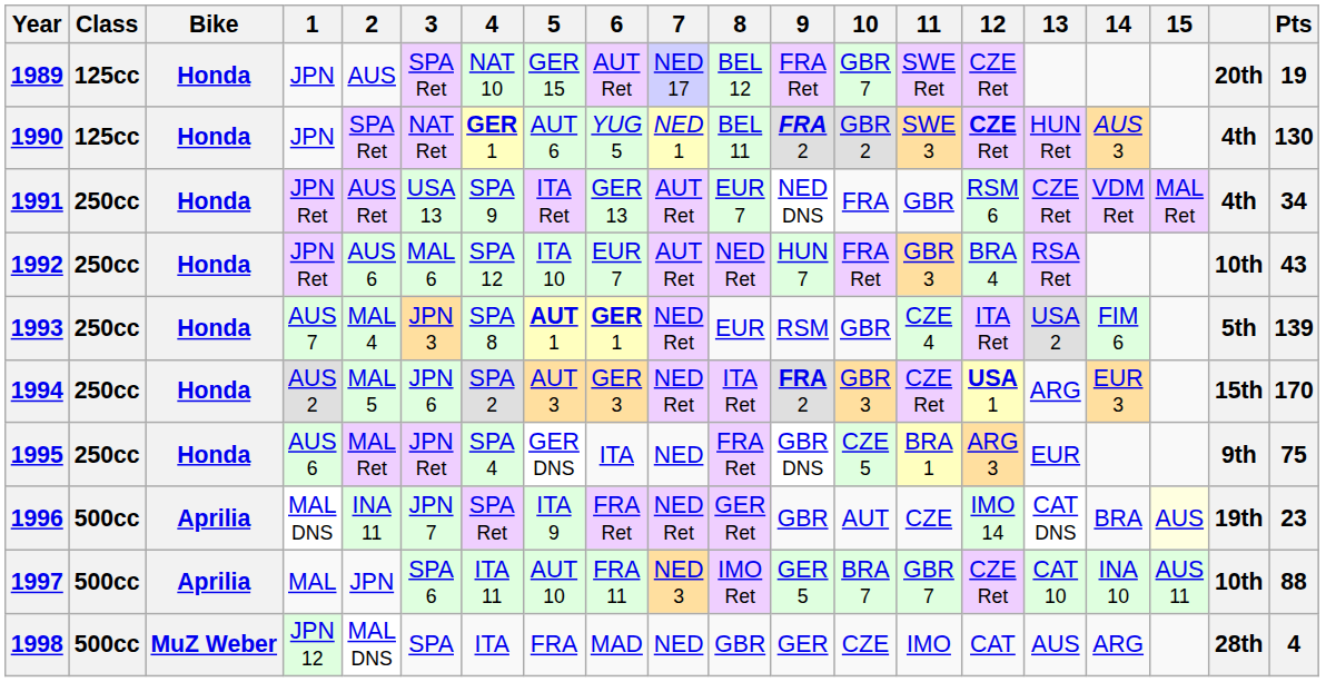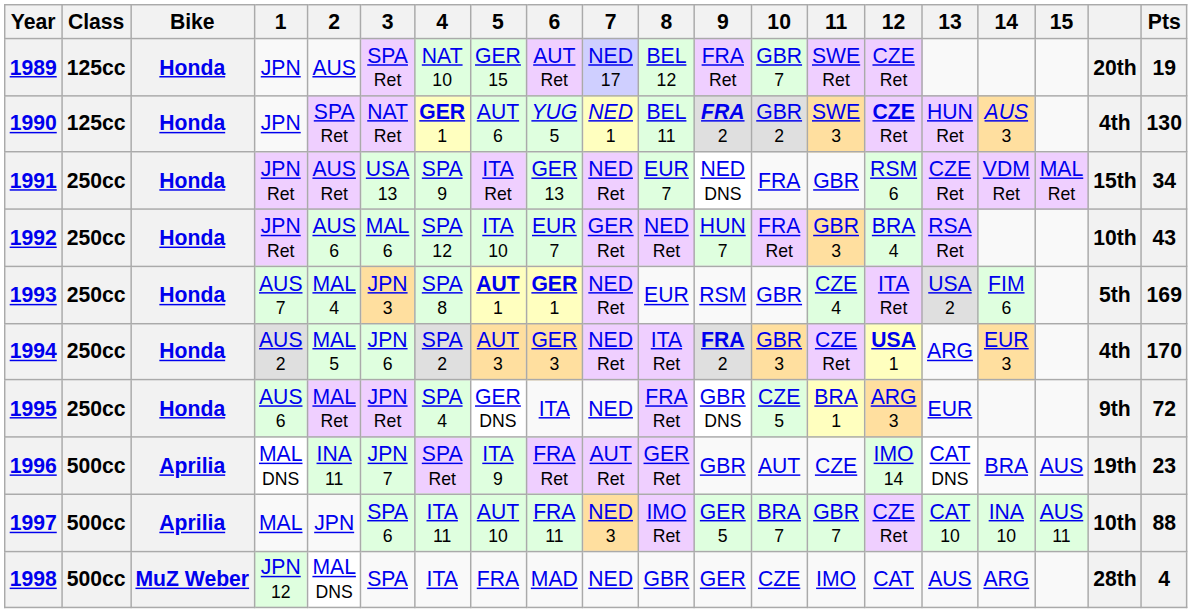 <table class="wikitable" style="text-align:center; font-size:90%">
 <tr>
 <th>Year</th>
 <th>Class</th>
 <th>Bike</th>
 <th>1</th>
 <th>2</th>
 <th>3</th>
 <th>4</th>
 <th>5</th>
 <th>6</th>
 <th>7</th>
 <th>8</th>
 <th>9</th>
 <th>10</th>
 <th>11</th>
 <th>12</th>
 <th>13</th>
 <th>14</th>
 <th>15</th>
 <th></th>
 <th>Pts</th>
 </tr>
 <tr>
 <th><a href='#'>1989</a></th>
 <th>125cc</th>
 <th><a href='#'>Honda</a></th>
 <td><a href='#'>JPN</a></td>
 <td><a href='#'>AUS</a></td>
 <td style="background:#EFCFFF;"><a href='#'>SPA</a><br><small>Ret</small></td>
 <td style="background:#DFFFDF;"><a href='#'>NAT</a><br><small>10</small></td>
 <td style="background:#DFFFDF;"><a href='#'>GER</a><br><small>15</small></td>
 <td style="background:#EFCFFF;"><a href='#'>AUT</a><br><small>Ret</small></td>
 <td style="background:#CFCFFF;"><a href='#'>NED</a><br><small>17</small></td>
 <td style="background:#DFFFDF;"><a href='#'>BEL</a><br><small>12</small></td>
 <td style="background:#EFCFFF;"><a href='#'>FRA</a><br><small>Ret</small></td>
 <td style="background:#DFFFDF;"><a href='#'>GBR</a><br><small>7</small></td>
 <td style="background:#EFCFFF;"><a href='#'>SWE</a><br><small>Ret</small></td>
 <td style="background:#EFCFFF;"><a href='#'>CZE</a><br><small>Ret</small></td>
 <td></td>
 <td></td>
 <td></td>
 <th>20th</th>
 <th>19</th>
 </tr>
 <tr>
 <th><a href='#'>1990</a></th>
 <th>125cc</th>
 <th><a href='#'>Honda</a></th>
 <td><a href='#'>JPN</a></td>
 <td style="background:#EFCFFF;"><a href='#'>SPA</a><br><small>Ret</small></td>
 <td style="background:#EFCFFF;"><a href='#'>NAT</a><br><small>Ret</small></td>
 <td style="background:#FFFFBF;"><strong><a href='#'>GER</a></strong><br><small>1</small></td>
 <td style="background:#DFFFDF;"><a href='#'>AUT</a><br><small>6</small></td>
 <td style="background:#DFFFDF;"><em><a href='#'>YUG</a></em><br><small>5</small></td>
 <td style="background:#FFFFBF;"><em><a href='#'>NED</a></em><br><small>1</small></td>
 <td style="background:#DFFFDF;"><a href='#'>BEL</a><br><small>11</small></td>
 <td style="background:#DFDFDF;"><strong><em><a href='#'>FRA</a></em></strong><br><small>2</small></td>
 <td style="background:#DFDFDF;"><a href='#'>GBR</a><br><small>2</small></td>
 <td style="background:#FFDF9F;"><a href='#'>SWE</a><br><small>3</small></td>
 <td style="background:#EFCFFF;"><strong><a href='#'>CZE</a></strong><br><small>Ret</small></td>
 <td style="background:#EFCFFF;"><a href='#'>HUN</a><br><small>Ret</small></td>
 <td style="background:#FFDF9F;"><em><a href='#'>AUS</a></em><br><small>3</small></td>
 <td></td>
 <th>4th</th>
 <th>130</th>
 </tr>
 <tr>
 <th><a href='#'>1991</a></th>
 <th>250cc</th>
 <th><a href='#'>Honda</a></th>
 <td style="background:#EFCFFF;"><a href='#'>JPN</a><br><small>Ret</small></td>
 <td style="background:#EFCFFF;"><a href='#'>AUS</a><br><small>Ret</small></td>
 <td style="background:#DFFFDF;"><a href='#'>USA</a><br><small>13</small></td>
 <td style="background:#DFFFDF;"><a href='#'>SPA</a><br><small>9</small></td>
 <td style="background:#EFCFFF;"><a href='#'>ITA</a><br><small>Ret</small></td>
 <td style="background:#DFFFDF;"><a href='#'>GER</a><br><small>13</small></td>
-<td style="background:#EFCFFF;"><a href='#'>AUT</a><br><small>Ret</small></td>
+<td style="background:#EFCFFF;"><a href='#'>NED</a><br><small>Ret</small></td>
 <td style="background:#DFFFDF;"><a href='#'>EUR</a><br><small>7</small></td>
 <td style="background:#FFFFFF;"><a href='#'>NED</a><br><small>DNS</small></td>
 <td><a href='#'>FRA</a></td>
 <td><a href='#'>GBR</a></td>
 <td style="background:#DFFFDF;"><a href='#'>RSM</a><br><small>6</small></td>
 <td style="background:#EFCFFF;"><a href='#'>CZE</a><br><small>Ret</small></td>
 <td style="background:#EFCFFF;"><a href='#'>VDM</a><br><small>Ret</small></td>
 <td style="background:#EFCFFF;"><a href='#'>MAL</a><br><small>Ret</small></td>
-<th>4th</th>
+<th>15th</th>
 <th>34</th>
 </tr>
 <tr>
 <th><a href='#'>1992</a></th>
 <th>250cc</th>
 <th><a href='#'>Honda</a></th>
 <td style="background:#EFCFFF;"><a href='#'>JPN</a><br><small>Ret</small></td>
 <td style="background:#DFFFDF;"><a href='#'>AUS</a><br><small>6</small></td>
 <td style="background:#DFFFDF;"><a href='#'>MAL</a><br><small>6</small></td>
 <td style="background:#DFFFDF;"><a href='#'>SPA</a><br><small>12</small></td>
 <td style="background:#DFFFDF;"><a href='#'>ITA</a><br><small>10</small></td>
 <td style="background:#DFFFDF;"><a href='#'>EUR</a><br><small>7</small></td>
-<td style="background:#EFCFFF;"><a href='#'>AUT</a><br><small>Ret</small></td>
+<td style="background:#EFCFFF;"><a href='#'>GER</a><br><small>Ret</small></td>
 <td style="background:#EFCFFF;"><a href='#'>NED</a><br><small>Ret</small></td>
 <td style="background:#DFFFDF;"><a href='#'>HUN</a><br><small>7</small></td>
 <td style="background:#EFCFFF;"><a href='#'>FRA</a><br><small>Ret</small></td>
 <td style="background:#FFDF9F;"><a href='#'>GBR</a><br><small>3</small></td>
 <td style="background:#DFFFDF;"><a href='#'>BRA</a><br><small>4</small></td>
 <td style="background:#EFCFFF;"><a href='#'>RSA</a><br><small>Ret</small></td>
 <td></td>
 <td></td>
 <th>10th</th>
 <th>43</th>
 </tr>
 <tr>
 <th><a href='#'>1993</a></th>
 <th>250cc</th>
 <th><a href='#'>Honda</a></th>
 <td style="background:#DFFFDF;"><a href='#'>AUS</a><br><small>7</small></td>
 <td style="background:#DFFFDF;"><a href='#'>MAL</a><br><small>4</small></td>
 <td style="background:#FFDF9F;"><a href='#'>JPN</a><br><small>3</small></td>
 <td style="background:#DFFFDF;"><a href='#'>SPA</a><br><small>8</small></td>
 <td style="background:#FFFFBF;"><strong><a href='#'>AUT</a></strong><br><small>1</small></td>
 <td style="background:#FFFFBF;"><strong><a href='#'>GER</a></strong><br><small>1</small></td>
 <td style="background:#EFCFFF;"><a href='#'>NED</a><br><small>Ret</small></td>
 <td><a href='#'>EUR</a></td>
 <td><a href='#'>RSM</a></td>
 <td><a href='#'>GBR</a></td>
 <td style="background:#DFFFDF;"><a href='#'>CZE</a><br><small>4</small></td>
 <td style="background:#EFCFFF;"><a href='#'>ITA</a><br><small>Ret</small></td>
 <td style="background:#DFDFDF;"><a href='#'>USA</a><br><small>2</small></td>
 <td style="background:#DFFFDF;"><a href='#'>FIM</a><br><small>6</small></td>
 <td></td>
 <th>5th</th>
-<th>139</th>
+<th>169</th>
 </tr>
 <tr>
 <th><a href='#'>1994</a></th>
 <th>250cc</th>
 <th><a href='#'>Honda</a></th>
 <td style="background:#DFDFDF;"><a href='#'>AUS</a><br><small>2</small></td>
 <td style="background:#DFFFDF;"><a href='#'>MAL</a><br><small>5</small></td>
 <td style="background:#DFFFDF;"><a href='#'>JPN</a><br><small>6</small></td>
 <td style="background:#DFDFDF;"><a href='#'>SPA</a><br><small>2</small></td>
 <td style="background:#FFDF9F;"><a href='#'>AUT</a><br><small>3</small></td>
 <td style="background:#FFDF9F;"><a href='#'>GER</a><br><small>3</small></td>
 <td style="background:#EFCFFF;"><a href='#'>NED</a><br><small>Ret</small></td>
 <td style="background:#EFCFFF;"><a href='#'>ITA</a><br><small>Ret</small></td>
 <td style="background:#DFDFDF;"><strong><a href='#'>FRA</a></strong><br><small>2</small></td>
 <td style="background:#FFDF9F;"><a href='#'>GBR</a><br><small>3</small></td>
 <td style="background:#EFCFFF;"><a href='#'>CZE</a><br><small>Ret</small></td>
 <td style="background:#FFFFBF;"><strong><a href='#'>USA</a></strong><br><small>1</small></td>
 <td><a href='#'>ARG</a></td>
 <td style="background:#FFDF9F;"><a href='#'>EUR</a><br><small>3</small></td>
 <td></td>
-<th>15th</th>
+<th>4th</th>
 <th>170</th>
 </tr>
 <tr>
 <th><a href='#'>1995</a></th>
 <th>250cc</th>
 <th><a href='#'>Honda</a></th>
 <td style="background:#DFFFDF;"><a href='#'>AUS</a><br><small>6</small></td>
 <td style="background:#EFCFFF;"><a href='#'>MAL</a><br><small>Ret</small></td>
 <td style="background:#EFCFFF;"><a href='#'>JPN</a><br><small>Ret</small></td>
 <td style="background:#DFFFDF;"><a href='#'>SPA</a><br><small>4</small></td>
 <td style="background:#ffffff;"><a href='#'>GER</a><br><small>DNS</small></td>
 <td><a href='#'>ITA</a></td>
 <td><a href='#'>NED</a></td>
 <td style="background:#EFCFFF;"><a href='#'>FRA</a><br><small>Ret</small></td>
 <td style="background:#ffffff;"><a href='#'>GBR</a><br><small>DNS</small></td>
 <td style="background:#DFFFDF;"><a href='#'>CZE</a><br><small>5</small></td>
 <td style="background:#FFFFBF;"><a href='#'>BRA</a><br><small>1</small></td>
 <td style="background:#FFDF9F;"><a href='#'>ARG</a><br><small>3</small></td>
 <td><a href='#'>EUR</a></td>
 <td></td>
 <td></td>
 <th>9th</th>
-<th>75</th>
+<th>72</th>
 </tr>
 <tr>
 <th><a href='#'>1996</a></th>
 <th>500cc</th>
 <th><a href='#'>Aprilia</a></th>
 <td style="background:#ffffff;"><a href='#'>MAL</a><br><small>DNS</small></td>
 <td style="background:#DFFFDF;"><a href='#'>INA</a><br><small>11</small></td>
 <td style="background:#DFFFDF;"><a href='#'>JPN</a><br><small>7</small></td>
 <td style="background:#EFCFFF;"><a href='#'>SPA</a><br><small>Ret</small></td>
 <td style="background:#DFFFDF;"><a href='#'>ITA</a><br><small>9</small></td>
 <td style="background:#EFCFFF;"><a href='#'>FRA</a><br><small>Ret</small></td>
-<td style="background:#EFCFFF;"><a href='#'>NED</a><br><small>Ret</small></td>
+<td style="background:#EFCFFF;"><a href='#'>AUT</a><br><small>Ret</small></td>
 <td style="background:#EFCFFF;"><a href='#'>GER</a><br><small>Ret</small></td>
 <td><a href='#'>GBR</a></td>
 <td><a href='#'>AUT</a></td>
 <td><a href='#'>CZE</a></td>
 <td style="background:#DFFFDF;"><a href='#'>IMO</a><br><small>14</small></td>
 <td style="background:#ffffff;"><a href='#'>CAT</a><br><small>DNS</small></td>
 <td><a href='#'>BRA</a></td>
-<td style="background: lightyellow;"><a href='#'>AUS</a></td>
+<td><a href='#'>AUS</a></td>
 <th>19th</th>
 <th>23</th>
 </tr>
 <tr>
 <th><a href='#'>1997</a></th>
 <th>500cc</th>
 <th><a href='#'>Aprilia</a></th>
 <td><a href='#'>MAL</a></td>
 <td><a href='#'>JPN</a></td>
 <td style="background:#DFFFDF;"><a href='#'>SPA</a><br><small>6</small></td>
 <td style="background:#DFFFDF;"><a href='#'>ITA</a><br><small>11</small></td>
 <td style="background:#DFFFDF;"><a href='#'>AUT</a><br><small>10</small></td>
 <td style="background:#DFFFDF;"><a href='#'>FRA</a><br><small>11</small></td>
 <td style="background:#FFDF9F;"><a href='#'>NED</a><br><small>3</small></td>
 <td style="background:#EFCFFF;"><a href='#'>IMO</a><br><small>Ret</small></td>
 <td style="background:#DFFFDF;"><a href='#'>GER</a><br><small>5</small></td>
 <td style="background:#DFFFDF;"><a href='#'>BRA</a><br><small>7</small></td>
 <td style="background:#DFFFDF;"><a href='#'>GBR</a><br><small>7</small></td>
 <td style="background:#EFCFFF;"><a href='#'>CZE</a><br><small>Ret</small></td>
 <td style="background:#DFFFDF;"><a href='#'>CAT</a><br><small>10</small></td>
 <td style="background:#DFFFDF;"><a href='#'>INA</a><br><small>10</small></td>
 <td style="background:#DFFFDF;"><a href='#'>AUS</a><br><small>11</small></td>
 <th>10th</th>
 <th>88</th>
 </tr>
 <tr>
 <th><a href='#'>1998</a></th>
 <th>500cc</th>
 <th><a href='#'>MuZ Weber</a></th>
 <td style="background:#DFFFDF;"><a href='#'>JPN</a><br><small>12</small></td>
 <td style="background:#FFFFFF;"><a href='#'>MAL</a><br><small>DNS</small></td>
 <td><a href='#'>SPA</a></td>
 <td><a href='#'>ITA</a></td>
 <td><a href='#'>FRA</a></td>
 <td><a href='#'>MAD</a></td>
 <td><a href='#'>NED</a></td>
 <td><a href='#'>GBR</a></td>
 <td><a href='#'>GER</a></td>
 <td><a href='#'>CZE</a></td>
 <td><a href='#'>IMO</a></td>
 <td><a href='#'>CAT</a></td>
 <td><a href='#'>AUS</a></td>
 <td><a href='#'>ARG</a></td>
 <td></td>
 <th>28th</th>
 <th>4</th>
 </tr>
 </table>
